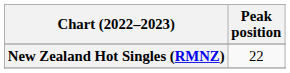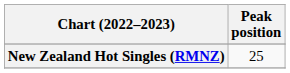 <table class="wikitable sortable plainrowheaders" style="text-align:center">
 <tr>
 <th scope="col">Chart (2022–2023)</th>
 <th scope="col">Peak<br>position</th>
 </tr>
 <tr>
 </tr>
 <tr>
 </tr>
 <tr>
 <th scope="row">New Zealand Hot Singles (<a href='#'>RMNZ</a>)</th>
-<td>22</td>
+<td>25</td>
 </tr>
 <tr>
 </tr>
 <tr>
 </tr>
 <tr>
 </tr>
 </table>
